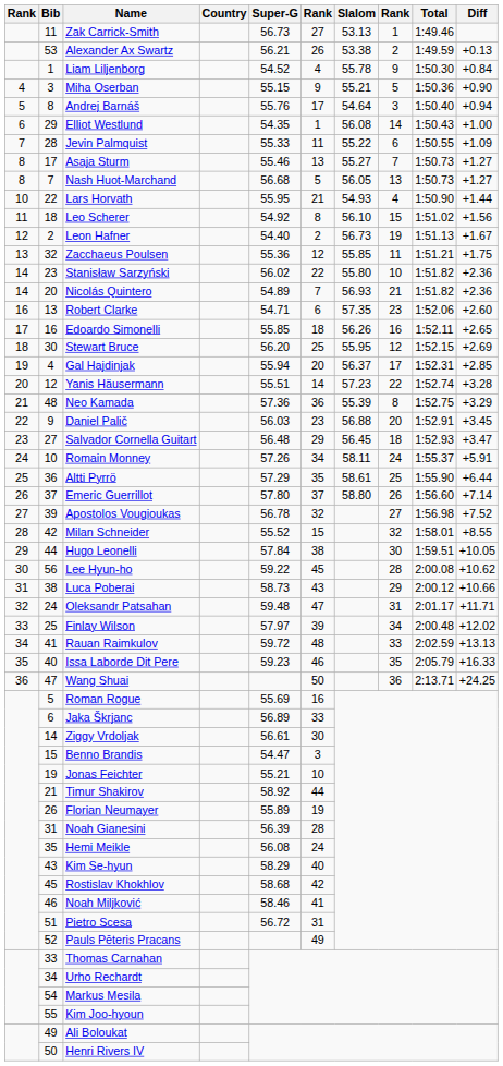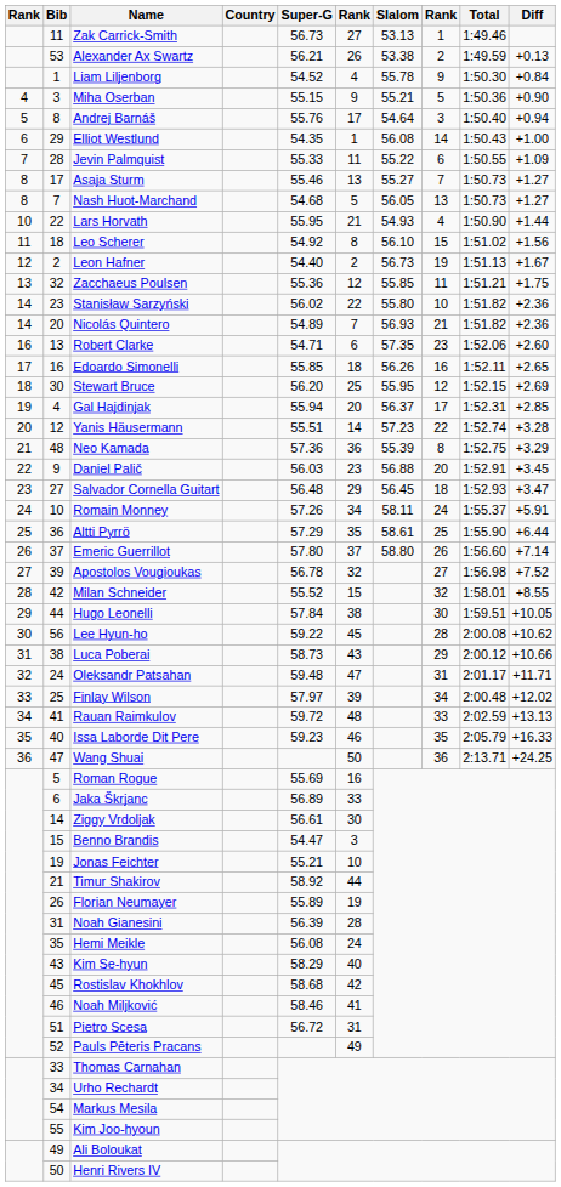 <table class="wikitable sortable" style="text-align:center">
 <tr>
 <th>Rank</th>
 <th>Bib</th>
 <th>Name</th>
 <th>Country</th>
 <th>Super-G</th>
 <th>Rank</th>
 <th>Slalom</th>
 <th>Rank</th>
 <th>Total</th>
 <th>Diff</th>
 </tr>
 <tr>
 <td></td>
 <td>11</td>
 <td align=left><a href='#'>Zak Carrick-Smith</a></td>
 <td align=left></td>
 <td>56.73</td>
 <td>27</td>
 <td>53.13</td>
 <td>1</td>
 <td>1:49.46</td>
 <td></td>
 </tr>
 <tr>
 <td></td>
 <td>53</td>
 <td align=left><a href='#'>Alexander Ax Swartz</a></td>
 <td align=left></td>
 <td>56.21</td>
 <td>26</td>
 <td>53.38</td>
 <td>2</td>
 <td>1:49.59</td>
 <td>+0.13</td>
 </tr>
 <tr>
 <td></td>
 <td>1</td>
 <td align=left><a href='#'>Liam Liljenborg</a></td>
 <td align=left></td>
 <td>54.52</td>
 <td>4</td>
 <td>55.78</td>
 <td>9</td>
 <td>1:50.30</td>
 <td>+0.84</td>
 </tr>
 <tr>
 <td>4</td>
 <td>3</td>
 <td align=left><a href='#'>Miha Oserban</a></td>
 <td align=left></td>
 <td>55.15</td>
 <td>9</td>
 <td>55.21</td>
 <td>5</td>
 <td>1:50.36</td>
 <td>+0.90</td>
 </tr>
 <tr>
 <td>5</td>
 <td>8</td>
 <td align=left><a href='#'>Andrej Barnáš</a></td>
 <td align=left></td>
 <td>55.76</td>
 <td>17</td>
 <td>54.64</td>
 <td>3</td>
 <td>1:50.40</td>
 <td>+0.94</td>
 </tr>
 <tr>
 <td>6</td>
 <td>29</td>
 <td align=left><a href='#'>Elliot Westlund</a></td>
 <td align=left></td>
 <td>54.35</td>
 <td>1</td>
 <td>56.08</td>
 <td>14</td>
 <td>1:50.43</td>
 <td>+1.00</td>
 </tr>
 <tr>
 <td>7</td>
 <td>28</td>
 <td align=left><a href='#'>Jevin Palmquist</a></td>
 <td align=left></td>
 <td>55.33</td>
 <td>11</td>
 <td>55.22</td>
 <td>6</td>
 <td>1:50.55</td>
 <td>+1.09</td>
 </tr>
 <tr>
 <td>8</td>
 <td>17</td>
 <td align=left><a href='#'>Asaja Sturm</a></td>
 <td align=left></td>
 <td>55.46</td>
 <td>13</td>
 <td>55.27</td>
 <td>7</td>
 <td>1:50.73</td>
 <td>+1.27</td>
 </tr>
 <tr>
 <td>8</td>
 <td>7</td>
 <td align=left><a href='#'>Nash Huot-Marchand</a></td>
 <td align=left></td>
-<td>56.68</td>
+<td>54.68</td>
 <td>5</td>
 <td>56.05</td>
 <td>13</td>
 <td>1:50.73</td>
 <td>+1.27</td>
 </tr>
 <tr>
 <td>10</td>
 <td>22</td>
 <td align=left><a href='#'>Lars Horvath</a></td>
 <td align=left></td>
 <td>55.95</td>
 <td>21</td>
 <td>54.93</td>
 <td>4</td>
 <td>1:50.90</td>
 <td>+1.44</td>
 </tr>
 <tr>
 <td>11</td>
 <td>18</td>
 <td align=left><a href='#'>Leo Scherer</a></td>
 <td align=left></td>
 <td>54.92</td>
 <td>8</td>
 <td>56.10</td>
 <td>15</td>
 <td>1:51.02</td>
 <td>+1.56</td>
 </tr>
 <tr>
 <td>12</td>
 <td>2</td>
 <td align=left><a href='#'>Leon Hafner</a></td>
 <td align=left></td>
 <td>54.40</td>
 <td>2</td>
 <td>56.73</td>
 <td>19</td>
 <td>1:51.13</td>
 <td>+1.67</td>
 </tr>
 <tr>
 <td>13</td>
 <td>32</td>
 <td align=left><a href='#'>Zacchaeus Poulsen</a></td>
 <td align=left></td>
 <td>55.36</td>
 <td>12</td>
 <td>55.85</td>
 <td>11</td>
 <td>1:51.21</td>
 <td>+1.75</td>
 </tr>
 <tr>
 <td>14</td>
 <td>23</td>
 <td align=left><a href='#'>Stanisław Sarzyński</a></td>
 <td align=left></td>
 <td>56.02</td>
 <td>22</td>
 <td>55.80</td>
 <td>10</td>
 <td>1:51.82</td>
 <td>+2.36</td>
 </tr>
 <tr>
 <td>14</td>
 <td>20</td>
 <td align=left><a href='#'>Nicolás Quintero</a></td>
 <td align=left></td>
 <td>54.89</td>
 <td>7</td>
 <td>56.93</td>
 <td>21</td>
 <td>1:51.82</td>
 <td>+2.36</td>
 </tr>
 <tr>
 <td>16</td>
 <td>13</td>
 <td align=left><a href='#'>Robert Clarke</a></td>
 <td align=left></td>
 <td>54.71</td>
 <td>6</td>
 <td>57.35</td>
 <td>23</td>
 <td>1:52.06</td>
 <td>+2.60</td>
 </tr>
 <tr>
 <td>17</td>
 <td>16</td>
 <td align=left><a href='#'>Edoardo Simonelli</a></td>
 <td align=left></td>
 <td>55.85</td>
 <td>18</td>
 <td>56.26</td>
 <td>16</td>
 <td>1:52.11</td>
 <td>+2.65</td>
 </tr>
 <tr>
 <td>18</td>
 <td>30</td>
 <td align=left><a href='#'>Stewart Bruce</a></td>
 <td align=left></td>
 <td>56.20</td>
 <td>25</td>
 <td>55.95</td>
 <td>12</td>
 <td>1:52.15</td>
 <td>+2.69</td>
 </tr>
 <tr>
 <td>19</td>
 <td>4</td>
 <td align=left><a href='#'>Gal Hajdinjak</a></td>
 <td align=left></td>
 <td>55.94</td>
 <td>20</td>
 <td>56.37</td>
 <td>17</td>
 <td>1:52.31</td>
 <td>+2.85</td>
 </tr>
 <tr>
 <td>20</td>
 <td>12</td>
 <td align=left><a href='#'>Yanis Häusermann</a></td>
 <td align=left></td>
 <td>55.51</td>
 <td>14</td>
 <td>57.23</td>
 <td>22</td>
 <td>1:52.74</td>
 <td>+3.28</td>
 </tr>
 <tr>
 <td>21</td>
 <td>48</td>
 <td align=left><a href='#'>Neo Kamada</a></td>
 <td align=left></td>
 <td>57.36</td>
 <td>36</td>
 <td>55.39</td>
 <td>8</td>
 <td>1:52.75</td>
 <td>+3.29</td>
 </tr>
 <tr>
 <td>22</td>
 <td>9</td>
 <td align=left><a href='#'>Daniel Palič</a></td>
 <td align=left></td>
 <td>56.03</td>
 <td>23</td>
 <td>56.88</td>
 <td>20</td>
 <td>1:52.91</td>
 <td>+3.45</td>
 </tr>
 <tr>
 <td>23</td>
 <td>27</td>
 <td align=left><a href='#'>Salvador Cornella Guitart</a></td>
 <td align=left></td>
 <td>56.48</td>
 <td>29</td>
 <td>56.45</td>
 <td>18</td>
 <td>1:52.93</td>
 <td>+3.47</td>
 </tr>
 <tr>
 <td>24</td>
 <td>10</td>
 <td align=left><a href='#'>Romain Monney</a></td>
 <td align=left></td>
 <td>57.26</td>
 <td>34</td>
 <td>58.11</td>
 <td>24</td>
 <td>1:55.37</td>
 <td>+5.91</td>
 </tr>
 <tr>
 <td>25</td>
 <td>36</td>
 <td align=left><a href='#'>Altti Pyrrö</a></td>
 <td align=left></td>
 <td>57.29</td>
 <td>35</td>
 <td>58.61</td>
 <td>25</td>
 <td>1:55.90</td>
 <td>+6.44</td>
 </tr>
 <tr>
 <td>26</td>
 <td>37</td>
 <td align=left><a href='#'>Emeric Guerrillot</a></td>
 <td align=left></td>
 <td>57.80</td>
 <td>37</td>
 <td>58.80</td>
 <td>26</td>
 <td>1:56.60</td>
 <td>+7.14</td>
 </tr>
 <tr>
 <td>27</td>
 <td>39</td>
 <td align=left><a href='#'>Apostolos Vougioukas</a></td>
 <td align=left></td>
 <td>56.78</td>
 <td>32</td>
 <td></td>
 <td>27</td>
 <td>1:56.98</td>
 <td>+7.52</td>
 </tr>
 <tr>
 <td>28</td>
 <td>42</td>
 <td align=left><a href='#'>Milan Schneider</a></td>
 <td align=left></td>
 <td>55.52</td>
 <td>15</td>
 <td></td>
 <td>32</td>
 <td>1:58.01</td>
 <td>+8.55</td>
 </tr>
 <tr>
 <td>29</td>
 <td>44</td>
 <td align=left><a href='#'>Hugo Leonelli</a></td>
 <td align=left></td>
 <td>57.84</td>
 <td>38</td>
 <td></td>
 <td>30</td>
 <td>1:59.51</td>
 <td>+10.05</td>
 </tr>
 <tr>
 <td>30</td>
 <td>56</td>
 <td align=left><a href='#'>Lee Hyun-ho</a></td>
 <td align=left></td>
 <td>59.22</td>
 <td>45</td>
 <td></td>
 <td>28</td>
 <td>2:00.08</td>
 <td>+10.62</td>
 </tr>
 <tr>
 <td>31</td>
 <td>38</td>
 <td align=left><a href='#'>Luca Poberai</a></td>
 <td align=left></td>
 <td>58.73</td>
 <td>43</td>
 <td></td>
 <td>29</td>
 <td>2:00.12</td>
 <td>+10.66</td>
 </tr>
 <tr>
 <td>32</td>
 <td>24</td>
 <td align=left><a href='#'>Oleksandr Patsahan</a></td>
 <td align=left></td>
 <td>59.48</td>
 <td>47</td>
 <td></td>
 <td>31</td>
 <td>2:01.17</td>
 <td>+11.71</td>
 </tr>
 <tr>
 <td>33</td>
 <td>25</td>
 <td align=left><a href='#'>Finlay Wilson</a></td>
 <td align=left></td>
 <td>57.97</td>
 <td>39</td>
 <td></td>
 <td>34</td>
 <td>2:00.48</td>
 <td>+12.02</td>
 </tr>
 <tr>
 <td>34</td>
 <td>41</td>
 <td align=left><a href='#'>Rauan Raimkulov</a></td>
 <td align=left></td>
 <td>59.72</td>
 <td>48</td>
 <td></td>
 <td>33</td>
 <td>2:02.59</td>
 <td>+13.13</td>
 </tr>
 <tr>
 <td>35</td>
 <td>40</td>
 <td align=left><a href='#'>Issa Laborde Dit Pere</a></td>
 <td align=left></td>
 <td>59.23</td>
 <td>46</td>
 <td></td>
 <td>35</td>
 <td>2:05.79</td>
 <td>+16.33</td>
 </tr>
 <tr>
 <td>36</td>
 <td>47</td>
 <td align=left><a href='#'>Wang Shuai</a></td>
 <td align=left></td>
 <td></td>
 <td>50</td>
 <td></td>
 <td>36</td>
 <td>2:13.71</td>
 <td>+24.25</td>
 </tr>
 <tr>
 <td rowspan=14></td>
 <td>5</td>
 <td align=left><a href='#'>Roman Rogue</a></td>
 <td align=left></td>
 <td>55.69</td>
 <td>16</td>
 <td colspan=4 rowspan=14></td>
 </tr>
 <tr>
 <td>6</td>
 <td align=left><a href='#'>Jaka Škrjanc</a></td>
 <td align=left></td>
 <td>56.89</td>
 <td>33</td>
 </tr>
 <tr>
 <td>14</td>
 <td align=left><a href='#'>Ziggy Vrdoljak</a></td>
 <td align=left></td>
 <td>56.61</td>
 <td>30</td>
 </tr>
 <tr>
 <td>15</td>
 <td align=left><a href='#'>Benno Brandis</a></td>
 <td align=left></td>
 <td>54.47</td>
 <td>3</td>
 </tr>
 <tr>
 <td>19</td>
 <td align=left><a href='#'>Jonas Feichter</a></td>
 <td align=left></td>
 <td>55.21</td>
 <td>10</td>
 </tr>
 <tr>
 <td>21</td>
 <td align=left><a href='#'>Timur Shakirov</a></td>
 <td align=left></td>
 <td>58.92</td>
 <td>44</td>
 </tr>
 <tr>
 <td>26</td>
 <td align=left><a href='#'>Florian Neumayer</a></td>
 <td align=left></td>
 <td>55.89</td>
 <td>19</td>
 </tr>
 <tr>
 <td>31</td>
 <td align=left><a href='#'>Noah Gianesini</a></td>
 <td align=left></td>
 <td>56.39</td>
 <td>28</td>
 </tr>
 <tr>
 <td>35</td>
 <td align=left><a href='#'>Hemi Meikle</a></td>
 <td align=left></td>
 <td>56.08</td>
 <td>24</td>
 </tr>
 <tr>
 <td>43</td>
 <td align=left><a href='#'>Kim Se-hyun</a></td>
 <td align=left></td>
 <td>58.29</td>
 <td>40</td>
 </tr>
 <tr>
 <td>45</td>
 <td align=left><a href='#'>Rostislav Khokhlov</a></td>
 <td align=left></td>
 <td>58.68</td>
 <td>42</td>
 </tr>
 <tr>
 <td>46</td>
 <td align=left><a href='#'>Noah Miljković</a></td>
 <td align=left></td>
 <td>58.46</td>
 <td>41</td>
 </tr>
 <tr>
 <td>51</td>
 <td align=left><a href='#'>Pietro Scesa</a></td>
 <td align=left></td>
 <td>56.72</td>
 <td>31</td>
 </tr>
 <tr>
 <td>52</td>
 <td align=left><a href='#'>Pauls Pēteris Pracans</a></td>
 <td align=left></td>
 <td></td>
 <td>49</td>
 </tr>
 <tr>
 <td rowspan=4></td>
 <td>33</td>
 <td align=left><a href='#'>Thomas Carnahan</a></td>
 <td align=left></td>
 <td rowspan=4 colspan=6></td>
 </tr>
 <tr>
 <td>34</td>
 <td align=left><a href='#'>Urho Rechardt</a></td>
 <td align=left></td>
 </tr>
 <tr>
 <td>54</td>
 <td align=left><a href='#'>Markus Mesila</a></td>
 <td align=left></td>
 </tr>
 <tr>
 <td>55</td>
 <td align=left><a href='#'>Kim Joo-hyoun</a></td>
 <td align=left></td>
 </tr>
 <tr>
 <td rowspan=2></td>
 <td>49</td>
 <td align=left><a href='#'>Ali Boloukat</a></td>
 <td align=left></td>
 <td rowspan=2 colspan=6></td>
 </tr>
 <tr>
 <td>50</td>
 <td align=left><a href='#'>Henri Rivers IV</a></td>
 <td align=left></td>
 </tr>
 </table>
